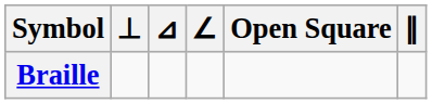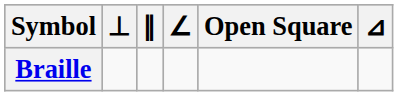 <table class="wikitable" style="text-align:center">
 <tr>
 <th>Symbol</th>
 <th>⊥</th>
-<th>⊿</th>
+<th>∥</th>
 <th>∠</th>
 <th>Open Square</th>
-<th>∥</th>
+<th>⊿</th>
 </tr>
 <tr>
 <th><a href='#'>Braille</a></th>
 <td></td>
 <td></td>
 <td></td>
 <td></td>
 <td></td>
 </tr>
 </table>
